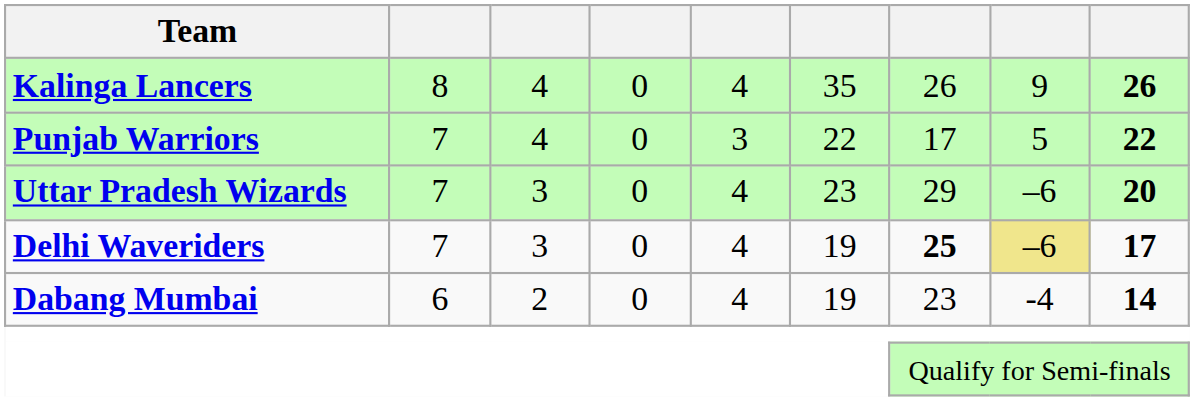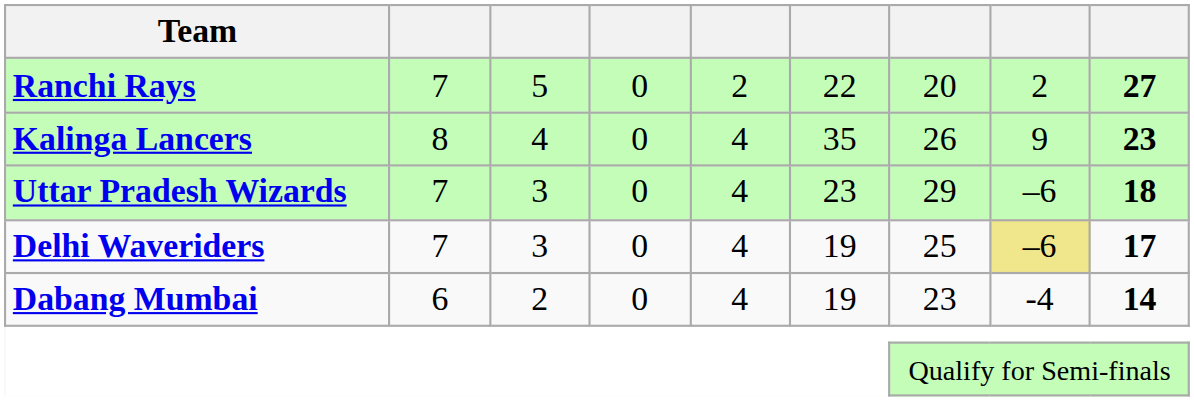 <table class="wikitable" style="text-align:center; border:none">
 <tr>
 <th width="175">Team</th>
 <th width="40"></th>
 <th width="40"></th>
 <th width="40"></th>
 <th width="40"></th>
 <th width="40"></th>
 <th width="40"></th>
 <th width="40"></th>
 <th width="40"></th>
 </tr>
 <tr style="background:#c3fdb8;">
+<td align="left"><strong><a href='#'>Ranchi Rays</a></strong></td>
+<td>7</td>
+<td>5</td>
+<td>0</td>
+<td>2</td>
+<td>22</td>
+<td>20</td>
+<td>2</td>
+<td><strong>27</strong></td>
+</tr>
+<tr style="background:#c3fdb8;">
 <td align="left"><strong><a href='#'>Kalinga Lancers</a></strong></td>
 <td>8</td>
 <td>4</td>
 <td>0</td>
 <td>4</td>
 <td>35</td>
 <td>26</td>
 <td>9</td>
-<td><strong>26</strong></td>
-</tr>
-<tr style="background:#c3fdb8;">
-<td align="left"><strong><a href='#'>Punjab Warriors</a></strong></td>
-<td>7</td>
-<td>4</td>
-<td>0</td>
-<td>3</td>
-<td>22</td>
-<td>17</td>
-<td>5</td>
-<td><strong>22</strong></td>
+<td><strong>23</strong></td>
 </tr>
 <tr style="background:#c3fdb8;">
 <td align="left"><strong><a href='#'>Uttar Pradesh Wizards</a></strong></td>
 <td>7</td>
 <td>3</td>
 <td>0</td>
 <td>4</td>
 <td>23</td>
 <td>29</td>
 <td>–6</td>
-<td><strong>20</strong></td>
+<td><strong>18</strong></td>
 </tr>
 <tr>
 <td align="left"><strong><a href='#'>Delhi Waveriders</a></strong></td>
 <td>7</td>
 <td>3</td>
 <td>0</td>
 <td>4</td>
 <td>19</td>
-<td><strong>25</strong></td>
+<td>25</td>
 <td style="background: khaki;">–6</td>
 <td><strong>17</strong></td>
 </tr>
 <tr>
 <td align="left"><strong><a href='#'>Dabang Mumbai</a></strong></td>
 <td>6</td>
 <td>2</td>
 <td>0</td>
 <td>4</td>
 <td>19</td>
 <td>23</td>
 <td>-4</td>
 <td><strong>14</strong></td>
 </tr>
 <tr>
 <td colspan="9" style="background:#ffffff; border:none"></td>
 </tr>
 <tr>
 <td colspan="6" style="background:#ffffff; border:none"></td>
 <td colspan="3" style="background:#c3fdb8"><small>Qualify for Semi-finals</small></td>
 </tr>
 </table>
